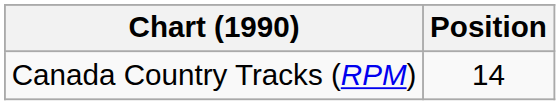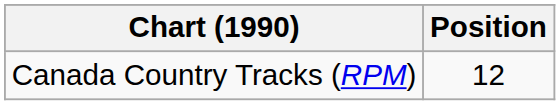 <table class="wikitable sortable">
 <tr>
 <th scope="col">Chart (1990)</th>
 <th scope="col">Position</th>
 </tr>
 <tr>
 <td>Canada Country Tracks (<em><a href='#'>RPM</a></em>)</td>
-<td align="center">14</td>
+<td align="center">12</td>
 </tr>
 </table>
